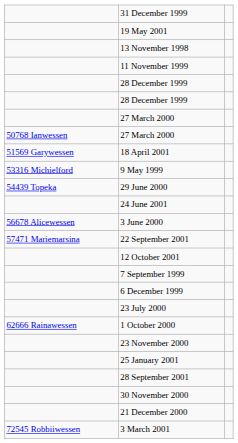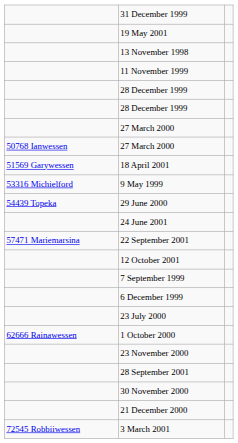 <table class="wikitable" style="font-size: 89%; float: left; width: 26em; margin-right: 1em; height: 700px">
 <tr>
 <td></td>
 <td>31 December 1999</td>
 <td> </td>
 </tr>
 <tr>
 <td></td>
 <td>19 May 2001</td>
 <td></td>
 </tr>
 <tr>
 <td></td>
 <td>13 November 1998</td>
 <td> </td>
 </tr>
 <tr>
 <td></td>
 <td>11 November 1999</td>
 <td> </td>
 </tr>
 <tr>
 <td></td>
 <td>28 December 1999</td>
 <td> </td>
 </tr>
 <tr>
 <td></td>
 <td>28 December 1999</td>
 <td> </td>
 </tr>
 <tr>
 <td></td>
 <td>27 March 2000</td>
 <td></td>
 </tr>
 <tr>
 <td><a href='#'>50768 Ianwessen</a></td>
 <td>27 March 2000</td>
 <td></td>
 </tr>
 <tr>
 <td><a href='#'>51569 Garywessen</a></td>
 <td>18 April 2001</td>
 <td></td>
 </tr>
 <tr>
 <td><a href='#'>53316 Michielford</a></td>
 <td>9 May 1999</td>
 <td></td>
 </tr>
 <tr>
 <td><a href='#'>54439 Topeka</a></td>
 <td>29 June 2000</td>
 <td></td>
 </tr>
 <tr>
 <td></td>
 <td>24 June 2001</td>
 <td></td>
 </tr>
 <tr>
-<td><a href='#'>56678 Alicewessen</a></td>
-<td>3 June 2000</td>
-<td></td>
-</tr>
-<tr>
 <td><a href='#'>57471 Mariemarsina</a></td>
 <td>22 September 2001</td>
 <td></td>
 </tr>
 <tr>
 <td></td>
 <td>12 October 2001</td>
 <td></td>
 </tr>
 <tr>
 <td></td>
 <td>7 September 1999</td>
 <td> </td>
 </tr>
 <tr>
 <td></td>
 <td>6 December 1999</td>
 <td> </td>
 </tr>
 <tr>
 <td></td>
 <td>23 July 2000</td>
 <td></td>
 </tr>
 <tr>
 <td><a href='#'>62666 Rainawessen</a></td>
 <td>1 October 2000</td>
 <td></td>
 </tr>
 <tr>
 <td></td>
 <td>23 November 2000</td>
 <td></td>
 </tr>
 <tr>
 <td></td>
-<td>25 January 2001</td>
-<td></td>
-</tr>
-<tr>
-<td></td>
 <td>28 September 2001</td>
 <td></td>
 </tr>
 <tr>
 <td></td>
 <td>30 November 2000</td>
 <td></td>
 </tr>
 <tr>
 <td></td>
 <td>21 December 2000</td>
 <td></td>
 </tr>
 <tr>
 <td><a href='#'>72545 Robbiiwessen</a></td>
 <td>3 March 2001</td>
 <td></td>
 </tr>
 </table>
